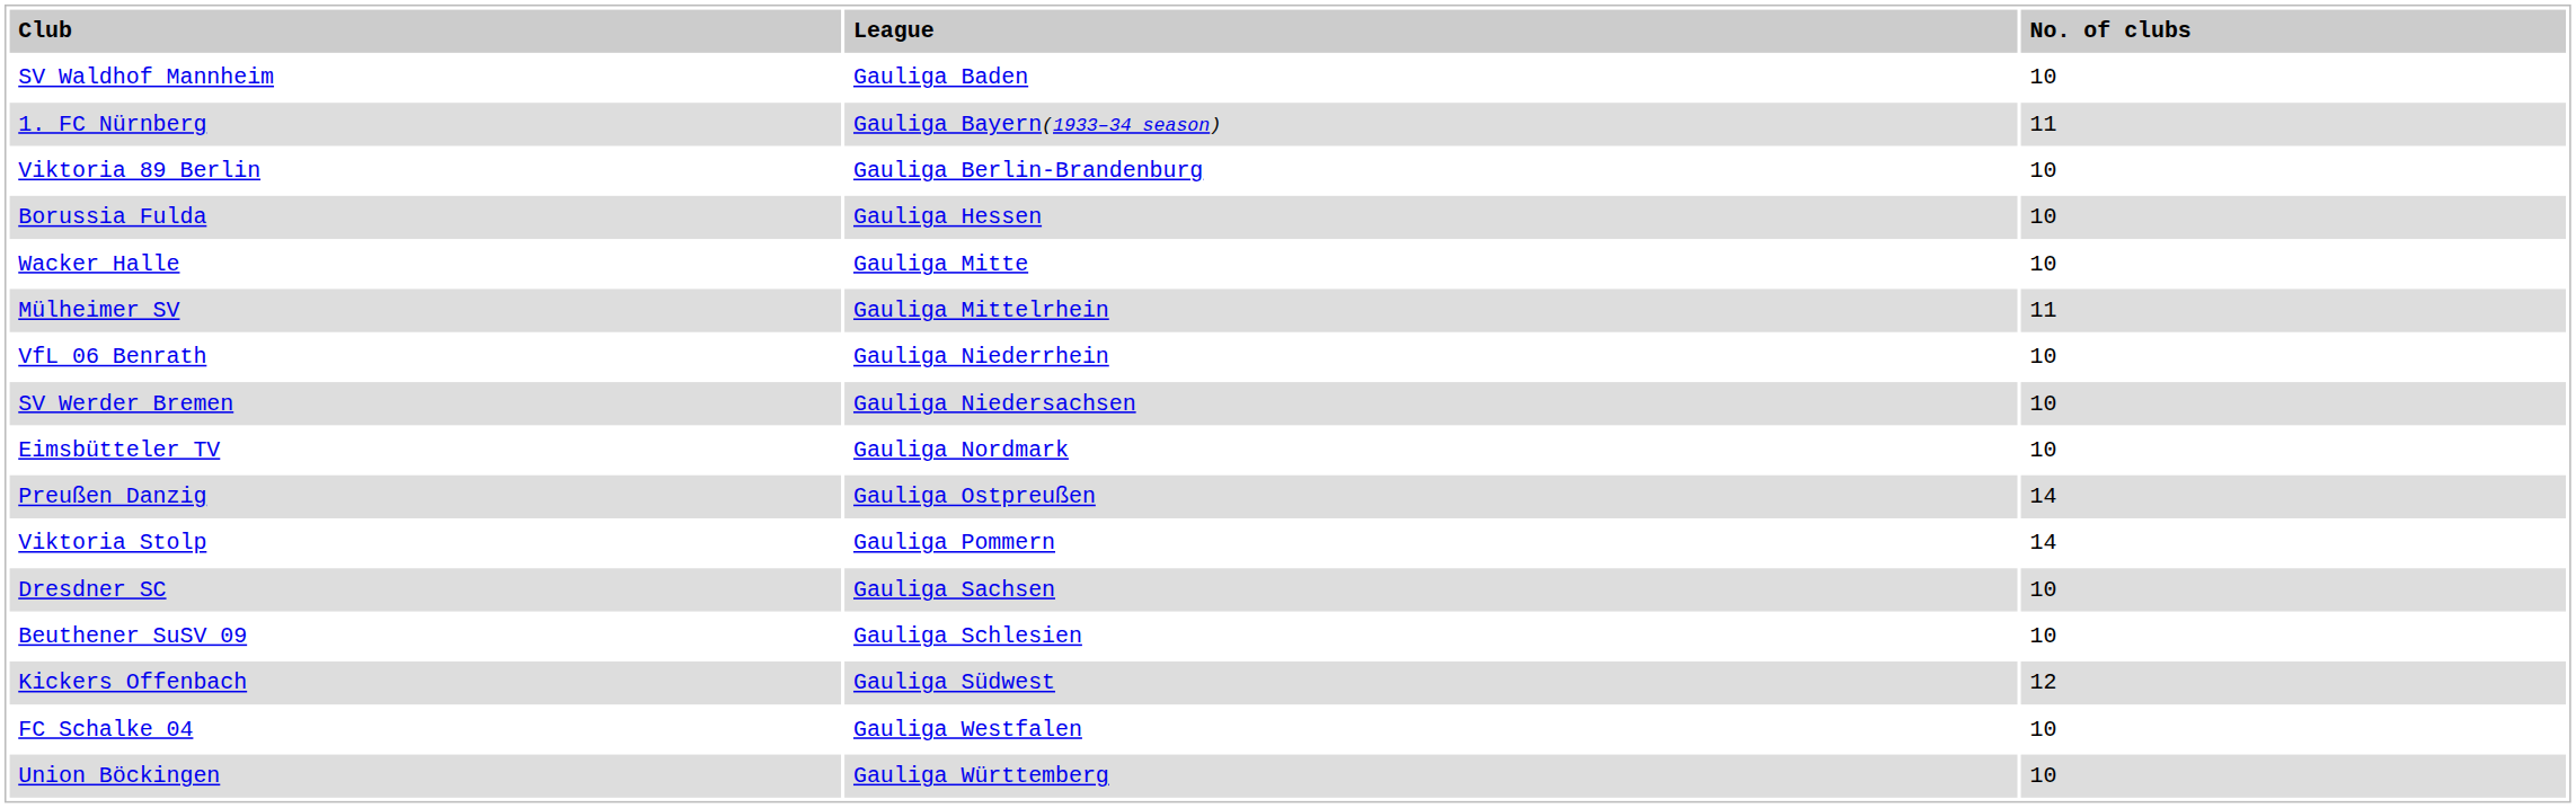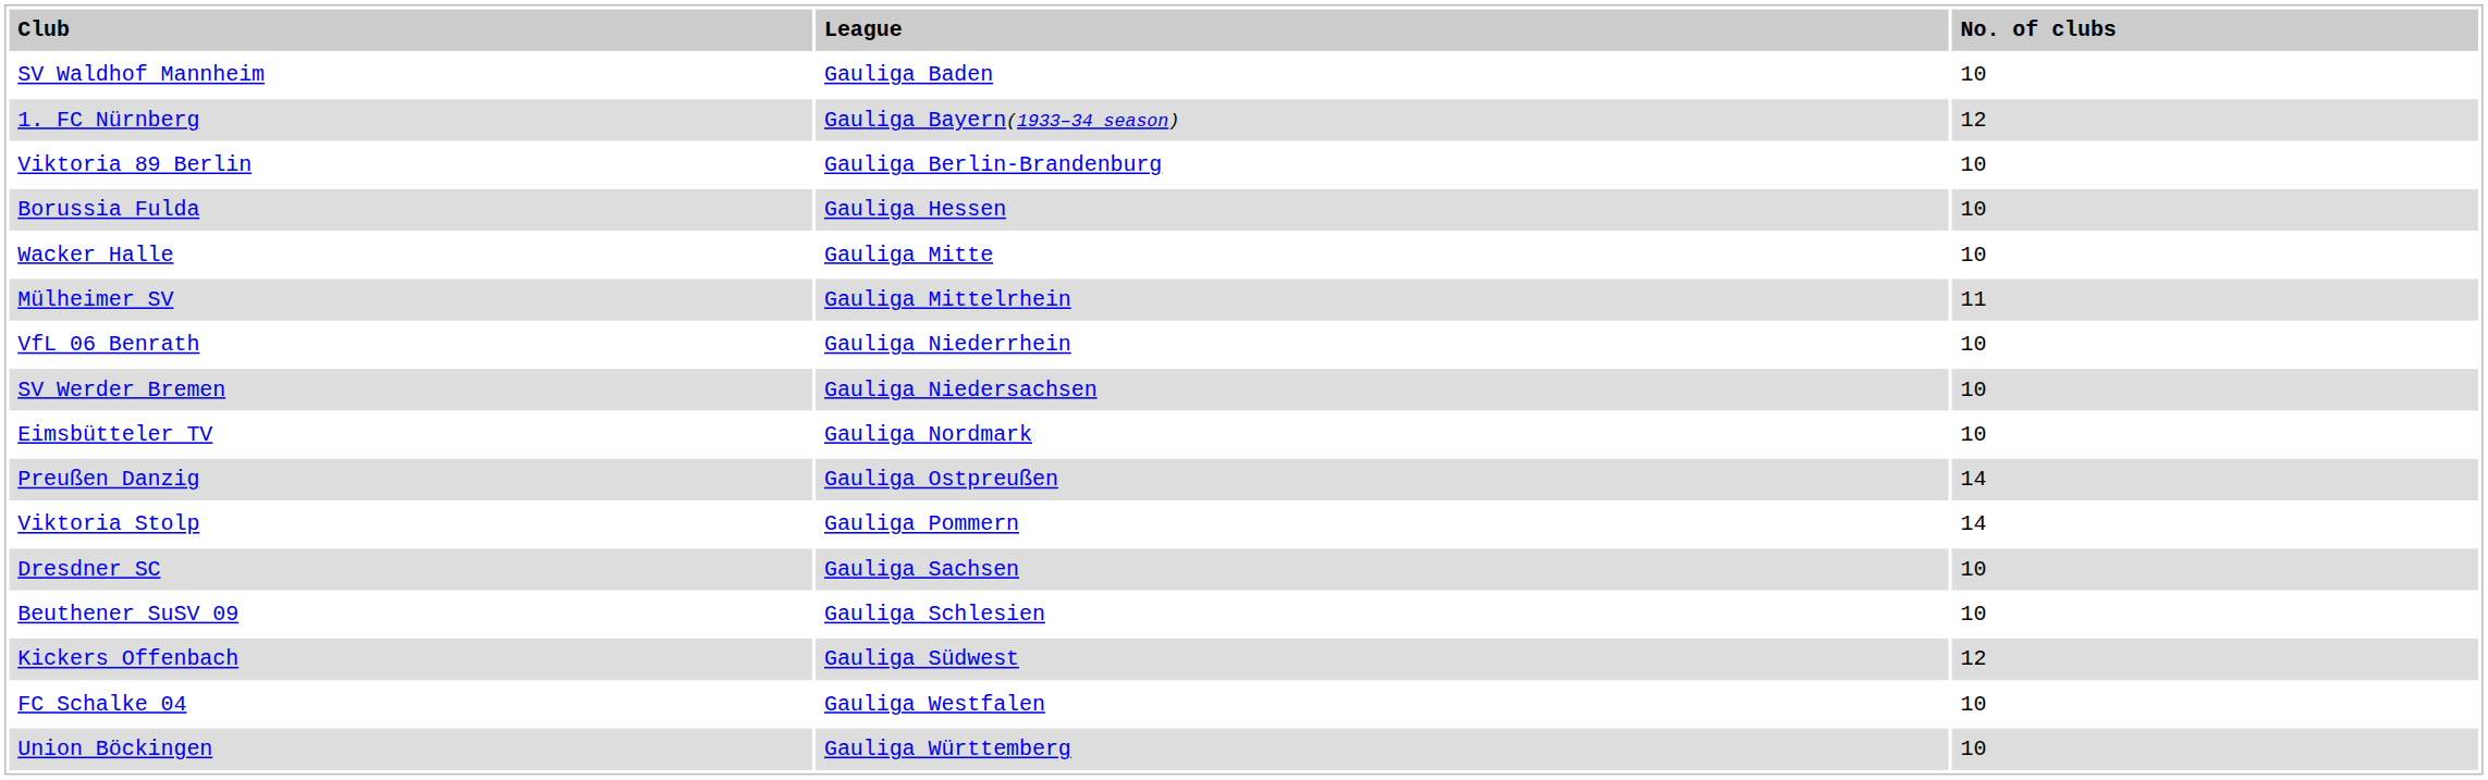 <table style="border:1px solid #bbb;background:#fff;" cellpadding="5" cellspacing="2" width="75%">
 <tr style="background:#ccc;font-weight:bold">
 <td>Club</td>
 <td>League</td>
 <td>No. of clubs</td>
 </tr>
 <tr>
 <td><a href='#'>SV Waldhof Mannheim</a></td>
 <td><a href='#'>Gauliga Baden</a></td>
 <td>10</td>
 </tr>
 <tr style="background:#ddd">
 <td><a href='#'>1. FC Nürnberg</a></td>
 <td><a href='#'>Gauliga Bayern</a><small><em>(<a href='#'>1933–34 season</a>)</em></small></td>
-<td>11</td>
+<td>12</td>
 </tr>
 <tr>
 <td><a href='#'>Viktoria 89 Berlin</a></td>
 <td><a href='#'>Gauliga Berlin-Brandenburg</a></td>
 <td>10</td>
 </tr>
 <tr style="background:#ddd">
 <td><a href='#'>Borussia Fulda</a></td>
 <td><a href='#'>Gauliga Hessen</a></td>
 <td>10</td>
 </tr>
 <tr>
 <td><a href='#'>Wacker Halle</a></td>
 <td><a href='#'>Gauliga Mitte</a></td>
 <td>10</td>
 </tr>
 <tr style="background:#ddd">
 <td><a href='#'>Mülheimer SV</a></td>
 <td><a href='#'>Gauliga Mittelrhein</a></td>
 <td>11</td>
 </tr>
 <tr>
 <td><a href='#'>VfL 06 Benrath</a></td>
 <td><a href='#'>Gauliga Niederrhein</a></td>
 <td>10</td>
 </tr>
 <tr style="background:#ddd">
 <td><a href='#'>SV Werder Bremen</a></td>
 <td><a href='#'>Gauliga Niedersachsen</a></td>
 <td>10</td>
 </tr>
 <tr>
 <td><a href='#'>Eimsbütteler TV</a></td>
 <td><a href='#'>Gauliga Nordmark</a></td>
 <td>10</td>
 </tr>
 <tr style="background:#ddd">
 <td><a href='#'>Preußen Danzig</a></td>
 <td><a href='#'>Gauliga Ostpreußen</a></td>
 <td>14</td>
 </tr>
 <tr>
 <td><a href='#'>Viktoria Stolp</a></td>
 <td><a href='#'>Gauliga Pommern</a></td>
 <td>14</td>
 </tr>
 <tr style="background:#ddd">
 <td><a href='#'>Dresdner SC</a></td>
 <td><a href='#'>Gauliga Sachsen</a></td>
 <td>10</td>
 </tr>
 <tr>
 <td><a href='#'>Beuthener SuSV 09</a></td>
 <td><a href='#'>Gauliga Schlesien</a></td>
 <td>10</td>
 </tr>
 <tr style="background:#ddd">
 <td><a href='#'>Kickers Offenbach</a></td>
 <td><a href='#'>Gauliga Südwest</a></td>
 <td>12</td>
 </tr>
 <tr>
 <td><a href='#'>FC Schalke 04</a></td>
 <td><a href='#'>Gauliga Westfalen</a></td>
 <td>10</td>
 </tr>
 <tr style="background:#ddd">
 <td><a href='#'>Union Böckingen</a></td>
 <td><a href='#'>Gauliga Württemberg</a></td>
 <td>10</td>
 </tr>
 </table>
